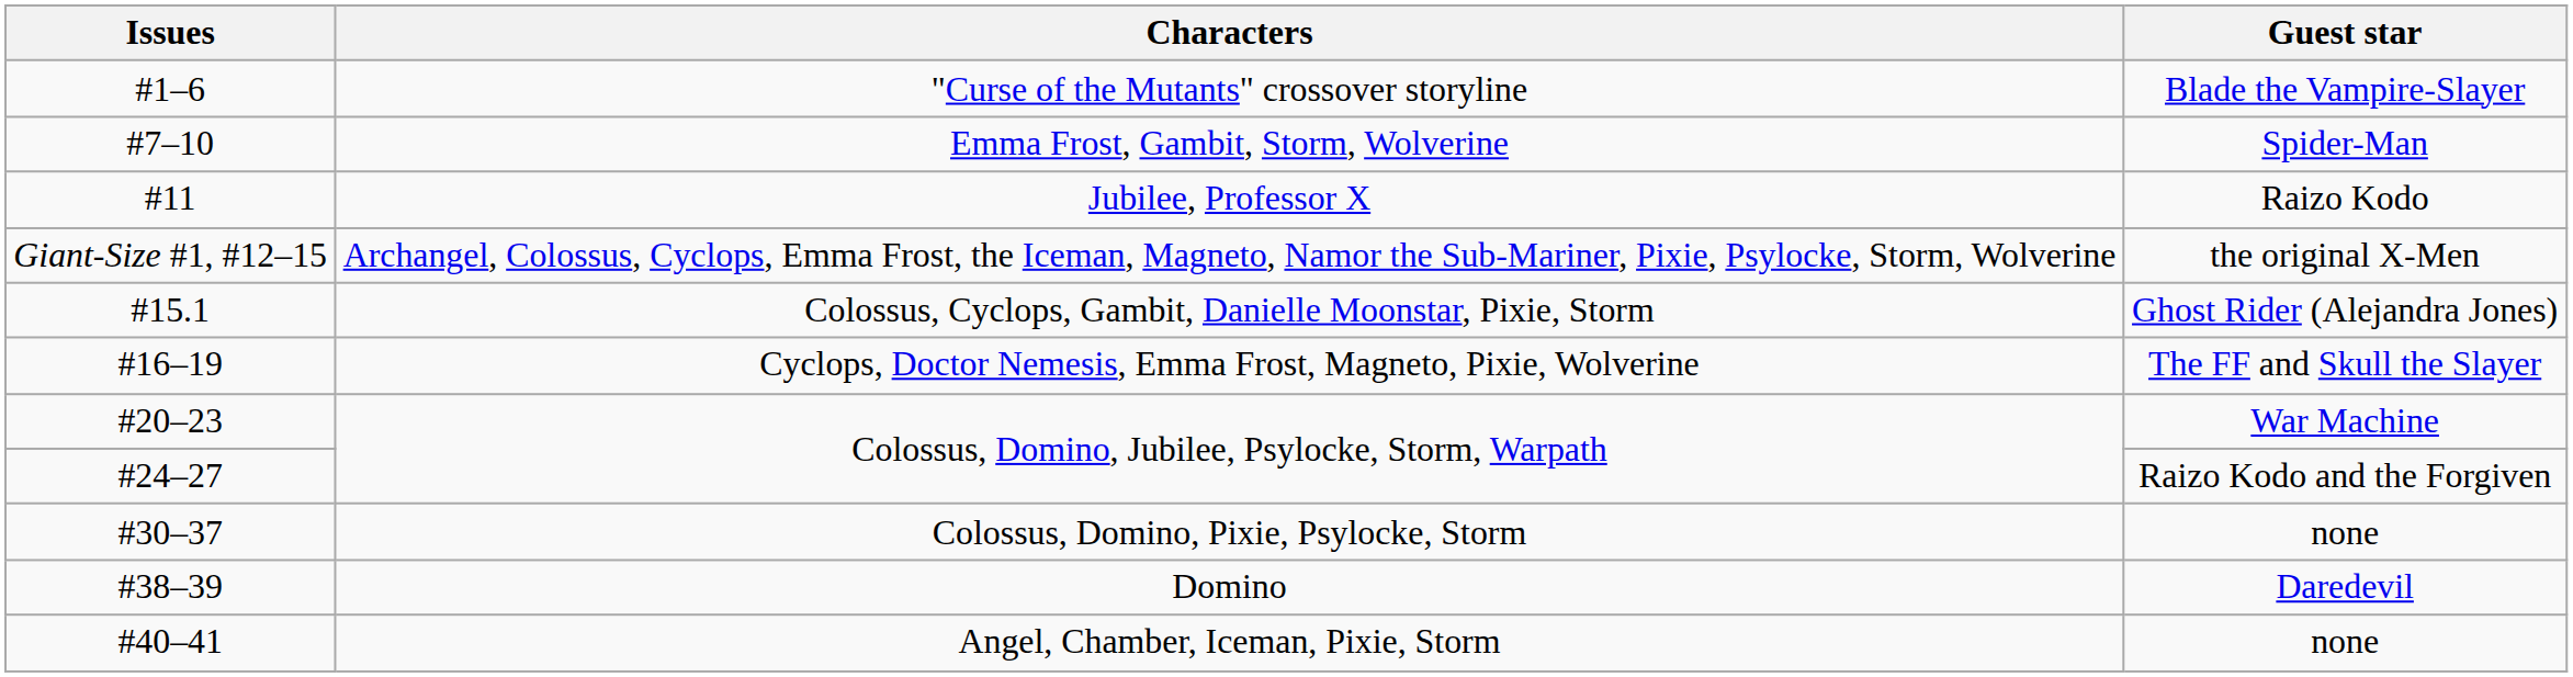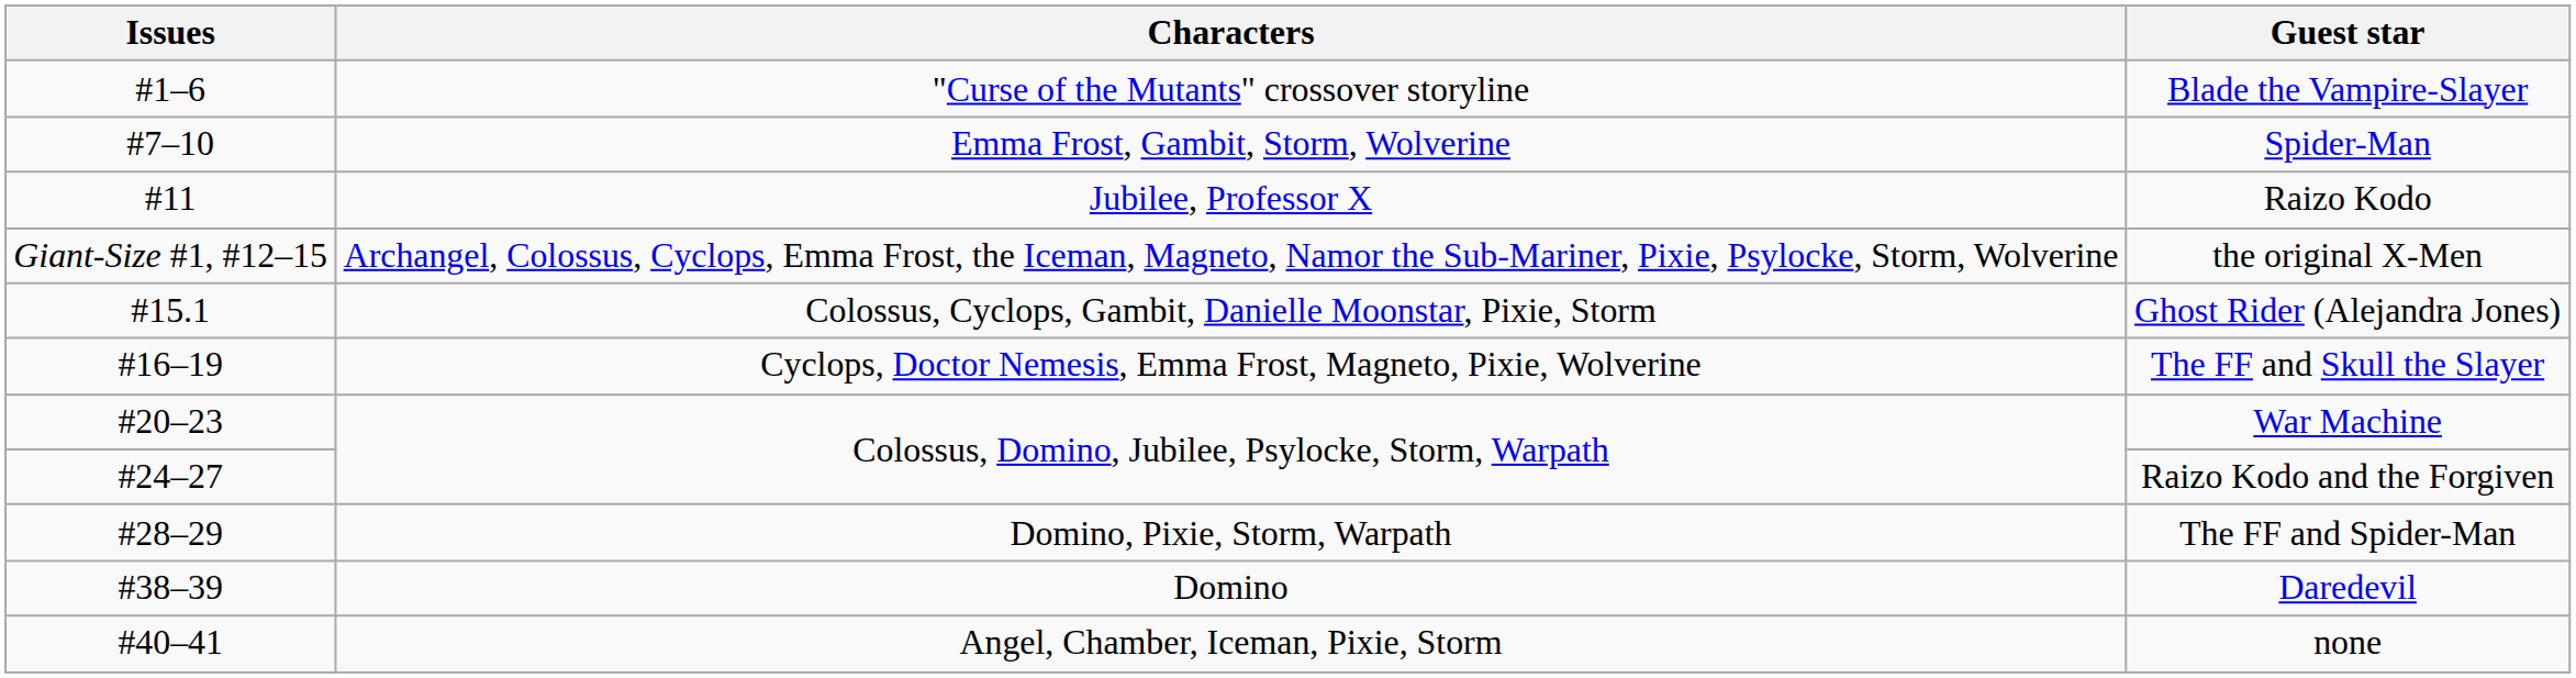 <table class="wikitable plainrowheaders" style="text-align:center;" border="1">
 <tr>
 <th scope="col">Issues</th>
 <th scope="col">Characters</th>
 <th scope="col">Guest star</th>
 </tr>
 <tr>
 <td>#1–6</td>
 <td>"<a href='#'>Curse of the Mutants</a>" crossover storyline</td>
 <td><a href='#'>Blade the Vampire-Slayer</a></td>
 </tr>
 <tr>
 <td>#7–10</td>
 <td><a href='#'>Emma Frost</a>, <a href='#'>Gambit</a>, <a href='#'>Storm</a>, <a href='#'>Wolverine</a></td>
 <td><a href='#'>Spider-Man</a></td>
 </tr>
 <tr>
 <td>#11</td>
 <td><a href='#'>Jubilee</a>, <a href='#'>Professor X</a></td>
 <td>Raizo Kodo</td>
 </tr>
 <tr>
 <td><em>Giant-Size</em> #1, #12–15</td>
 <td><a href='#'>Archangel</a>, <a href='#'>Colossus</a>, <a href='#'>Cyclops</a>, Emma Frost, the <a href='#'>Iceman</a>, <a href='#'>Magneto</a>, <a href='#'>Namor the Sub-Mariner</a>, <a href='#'>Pixie</a>, <a href='#'>Psylocke</a>, Storm, Wolverine</td>
 <td>the original X-Men</td>
 </tr>
 <tr>
 <td>#15.1</td>
 <td>Colossus, Cyclops, Gambit, <a href='#'>Danielle Moonstar</a>, Pixie, Storm</td>
 <td><a href='#'>Ghost Rider</a> (Alejandra Jones)</td>
 </tr>
 <tr>
 <td>#16–19</td>
 <td>Cyclops, <a href='#'>Doctor Nemesis</a>, Emma Frost, Magneto, Pixie, Wolverine</td>
 <td><a href='#'>The FF</a> and <a href='#'>Skull the Slayer</a></td>
 </tr>
 <tr>
 <td>#20–23</td>
 <td rowspan="2">Colossus, <a href='#'>Domino</a>, Jubilee, Psylocke, Storm, <a href='#'>Warpath</a></td>
 <td><a href='#'>War Machine</a></td>
 </tr>
 <tr>
 <td>#24–27</td>
 <td>Raizo Kodo and the Forgiven</td>
 </tr>
 <tr>
-<td>#30–37</td>
-<td>Colossus, Domino, Pixie, Psylocke, Storm</td>
-<td>none</td>
+<td>#28–29</td>
+<td>Domino, Pixie, Storm, Warpath</td>
+<td>The FF and Spider-Man</td>
 </tr>
 <tr>
 <td>#38–39</td>
 <td>Domino</td>
 <td><a href='#'>Daredevil</a></td>
 </tr>
 <tr>
 <td>#40–41</td>
 <td>Angel, Chamber, Iceman, Pixie, Storm</td>
 <td>none</td>
 </tr>
 </table>
